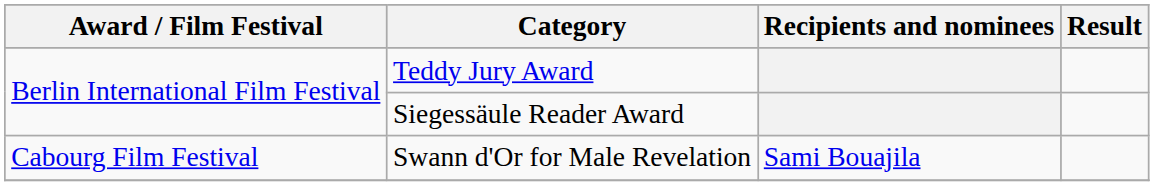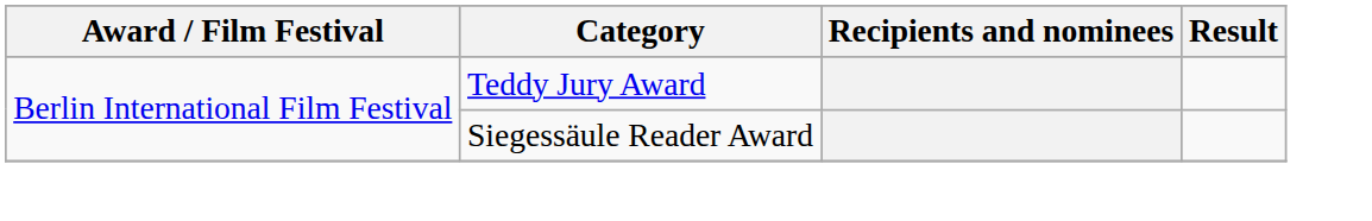 <table class="wikitable plainrowheaders sortable">
 <tr style="background:#ccc; text-align:center;">
 <th scope="col">Award / Film Festival</th>
 <th scope="col">Category</th>
 <th scope="col">Recipients and nominees</th>
 <th scope="col">Result</th>
 </tr>
 <tr>
 <td rowspan=2><a href='#'>Berlin International Film Festival</a></td>
 <td><a href='#'>Teddy Jury Award</a></td>
 <th></th>
 <td></td>
 </tr>
 <tr>
 <td>Siegessäule Reader Award</td>
 <th></th>
 <td></td>
 </tr>
 <tr>
-<td><a href='#'>Cabourg Film Festival</a></td>
-<td>Swann d'Or for Male Revelation</td>
-<td><a href='#'>Sami Bouajila</a></td>
-<td></td>
-</tr>
-<tr>
 </tr>
 </table>
